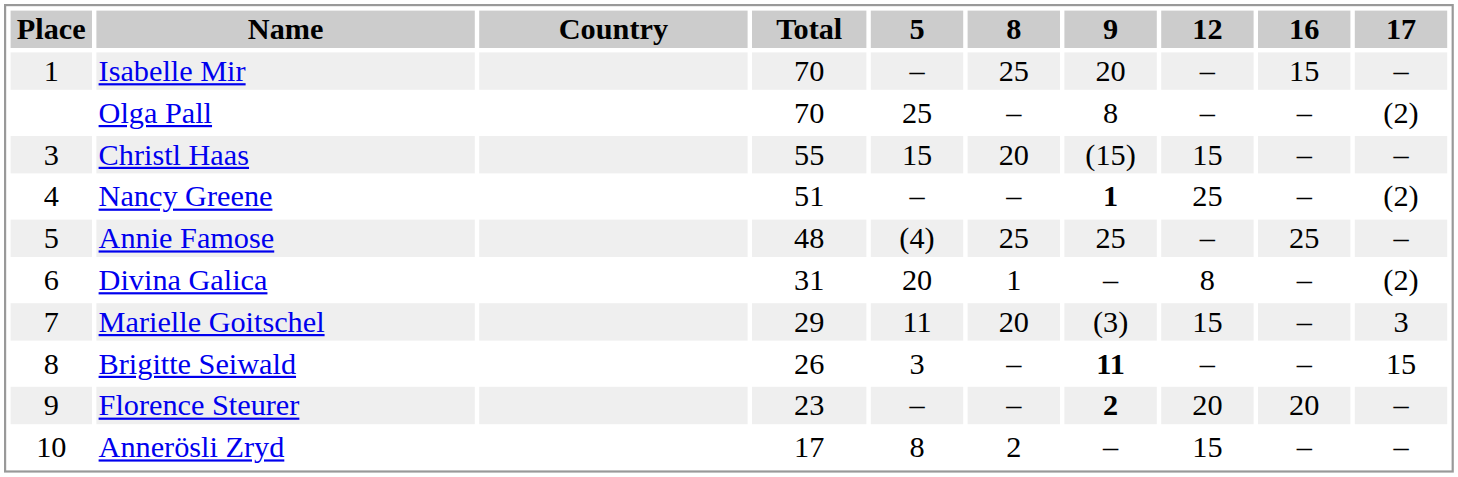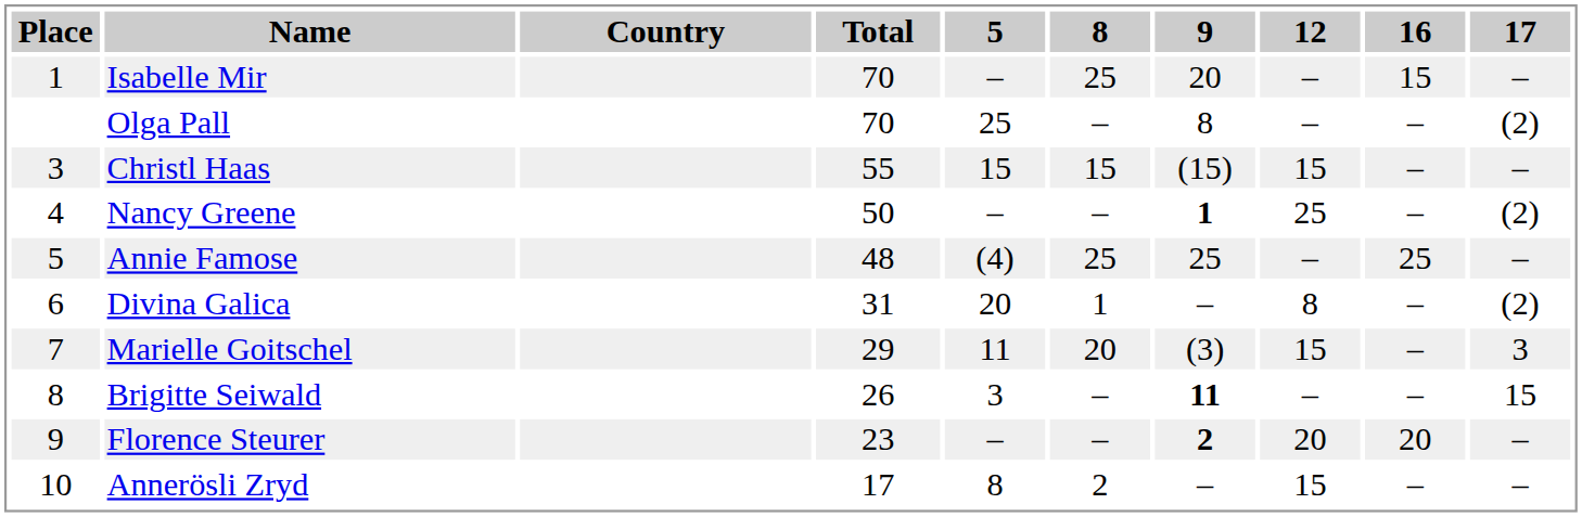 <table border="0" style="border: 1px solid #999; background-color:#FFFFFF; text-align:center; font-size:86%; line-height:15px;">
 <tr align="center" bgcolor="#CCCCCC">
 <th width=35>Place</th>
 <th width=170>Name</th>
 <th width=120>Country</th>
 <th width=50>Total</th>
 <th width=40>5</th>
 <th width=40>8</th>
 <th width=40>9</th>
 <th width=40>12</th>
 <th width=40>16</th>
 <th width=40>17</th>
 </tr>
 <tr bgcolor="#EFEFEF">
 <td>1</td>
 <td align="left"><a href='#'>Isabelle Mir</a></td>
 <td align="left"></td>
 <td>70</td>
 <td>–</td>
 <td>25</td>
 <td>20</td>
 <td>–</td>
 <td>15</td>
 <td>–</td>
 </tr>
 <tr>
 <td></td>
 <td align="left"><a href='#'>Olga Pall</a></td>
 <td align="left"></td>
 <td>70</td>
 <td>25</td>
 <td>–</td>
 <td>8</td>
 <td>–</td>
 <td>–</td>
 <td>(2)</td>
 </tr>
 <tr bgcolor="#EFEFEF">
 <td>3</td>
 <td align="left"><a href='#'>Christl Haas</a></td>
 <td align="left"></td>
 <td>55</td>
 <td>15</td>
-<td>20</td>
+<td>15</td>
 <td>(15)</td>
 <td>15</td>
 <td>–</td>
 <td>–</td>
 </tr>
 <tr>
 <td>4</td>
 <td align="left"><a href='#'>Nancy Greene</a></td>
 <td align="left"></td>
-<td>51</td>
+<td>50</td>
 <td>–</td>
 <td>–</td>
 <td><strong>1</strong></td>
 <td>25</td>
 <td>–</td>
 <td>(2)</td>
 </tr>
 <tr bgcolor="#EFEFEF">
 <td>5</td>
 <td align="left"><a href='#'>Annie Famose</a></td>
 <td align="left"></td>
 <td>48</td>
 <td>(4)</td>
 <td>25</td>
 <td>25</td>
 <td>–</td>
 <td>25</td>
 <td>–</td>
 </tr>
 <tr>
 <td>6</td>
 <td align="left"><a href='#'>Divina Galica</a></td>
 <td align="left"></td>
 <td>31</td>
 <td>20</td>
 <td>1</td>
 <td>–</td>
 <td>8</td>
 <td>–</td>
 <td>(2)</td>
 </tr>
 <tr bgcolor="#EFEFEF">
 <td>7</td>
 <td align="left"><a href='#'>Marielle Goitschel</a></td>
 <td align="left"></td>
 <td>29</td>
 <td>11</td>
 <td>20</td>
 <td>(3)</td>
 <td>15</td>
 <td>–</td>
 <td>3</td>
 </tr>
 <tr>
 <td>8</td>
 <td align="left"><a href='#'>Brigitte Seiwald</a></td>
 <td align="left"></td>
 <td>26</td>
 <td>3</td>
 <td>–</td>
 <td><strong>11</strong></td>
 <td>–</td>
 <td>–</td>
 <td>15</td>
 </tr>
 <tr bgcolor="#EFEFEF">
 <td>9</td>
 <td align="left"><a href='#'>Florence Steurer</a></td>
 <td align="left"></td>
 <td>23</td>
 <td>–</td>
 <td>–</td>
 <td><strong>2</strong></td>
 <td>20</td>
 <td>20</td>
 <td>–</td>
 </tr>
 <tr>
 <td>10</td>
 <td align="left"><a href='#'>Annerösli Zryd</a></td>
 <td align="left"></td>
 <td>17</td>
 <td>8</td>
 <td>2</td>
 <td>–</td>
 <td>15</td>
 <td>–</td>
 <td>–</td>
 </tr>
 </table>
